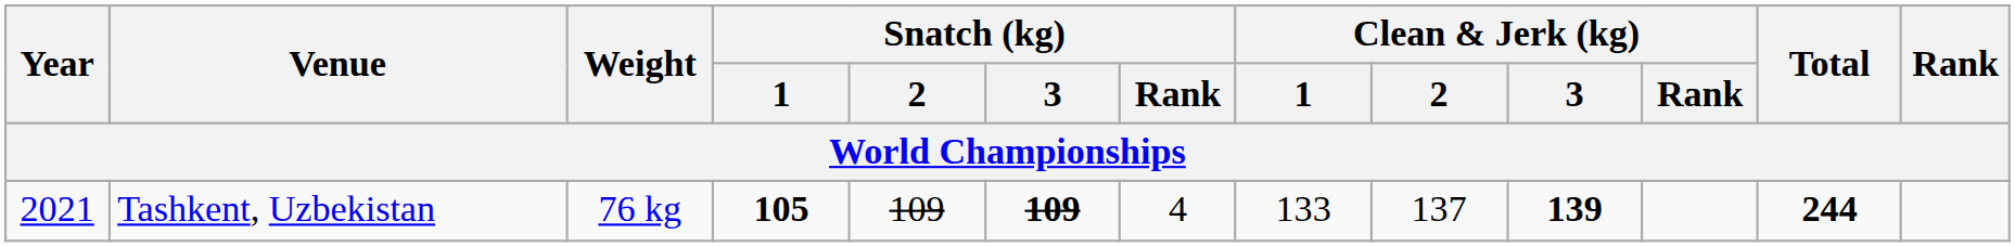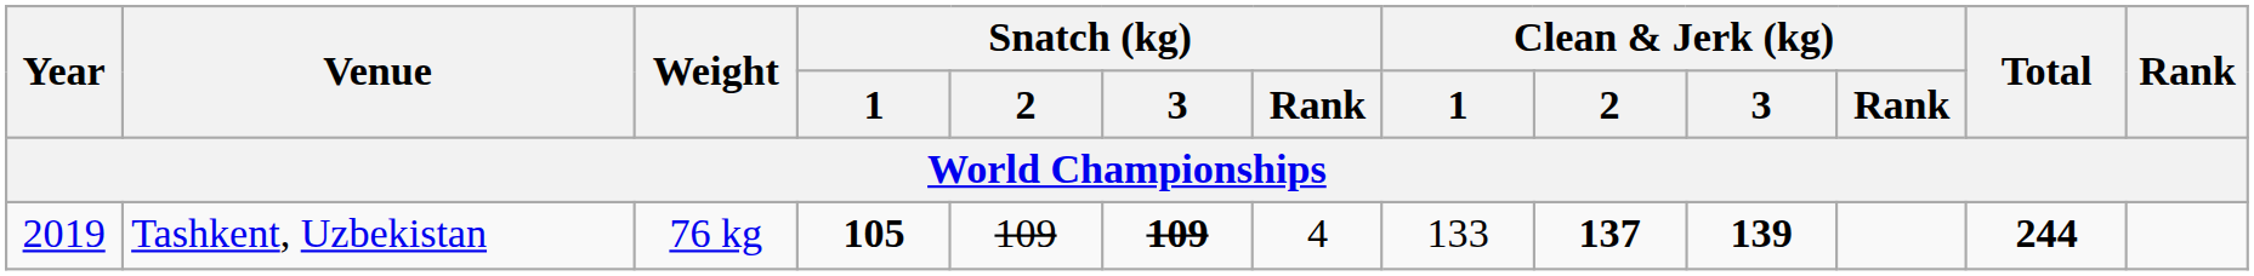 <table class = "wikitable" style="text-align:center;">
 <tr>
 <th rowspan=2 width=40>Year</th>
 <th rowspan=2 width=250>Venue</th>
 <th rowspan=2 width=60>Weight</th>
 <th colspan=4>Snatch (kg)</th>
 <th colspan=4>Clean & Jerk (kg)</th>
 <th rowspan=2 width=65>Total</th>
 <th rowspan=2 width=40>Rank</th>
 </tr>
 <tr>
 <th width=65>1</th>
 <th width=65>2</th>
 <th width=65>3</th>
 <th width=45>Rank</th>
 <th width=65>1</th>
 <th width=65>2</th>
 <th width=65>3</th>
 <th width=45>Rank</th>
 </tr>
 <tr>
 <th colspan=13><a href='#'>World Championships</a></th>
 </tr>
 <tr>
-<td><a href='#'>2021</a></td>
+<td><a href='#'>2019</a></td>
 <td align=left> <a href='#'>Tashkent</a>, <a href='#'>Uzbekistan</a></td>
 <td><a href='#'>76 kg</a></td>
 <td><strong>105</strong></td>
 <td><s>109</s></td>
 <td><strong><s>109</s></strong></td>
 <td>4</td>
 <td>133</td>
-<td>137</td>
+<td><strong>137</strong></td>
 <td><strong>139</strong></td>
 <td></td>
 <td><strong>244</strong></td>
 <td></td>
 </tr>
 </table>
